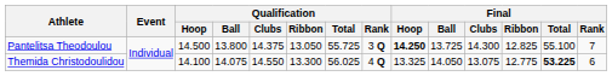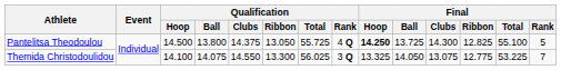 <table class=wikitable style="font-size:90%">
 <tr>
 <th rowspan="2">Athlete</th>
 <th rowspan="2">Event</th>
 <th colspan=6>Qualification</th>
 <th colspan=6>Final</th>
 </tr>
 <tr style="font-size:95%">
 <th>Hoop</th>
 <th>Ball</th>
 <th>Clubs</th>
 <th>Ribbon</th>
 <th>Total</th>
 <th>Rank</th>
 <th>Hoop</th>
 <th>Ball</th>
 <th>Clubs</th>
 <th>Ribbon</th>
 <th>Total</th>
 <th>Rank</th>
 </tr>
 <tr align=center>
 <td align=left><a href='#'>Pantelitsa Theodoulou</a></td>
 <td align=left rowspan=2><a href='#'>Individual</a></td>
 <td>14.500</td>
 <td>13.800</td>
 <td>14.375</td>
 <td>13.050</td>
 <td>55.725</td>
-<td>3 <strong>Q</strong></td>
+<td>4 <strong>Q</strong></td>
 <td><strong>14.250</strong></td>
 <td>13.725</td>
 <td>14.300</td>
 <td>12.825</td>
 <td>55.100</td>
-<td>7</td>
+<td>5</td>
 </tr>
 <tr align=center>
 <td align=left><a href='#'>Themida Christodoulidou</a></td>
 <td>14.100</td>
 <td>14.075</td>
 <td>14.550</td>
 <td>13.300</td>
 <td>56.025</td>
-<td>4 <strong>Q</strong></td>
+<td>3 <strong>Q</strong></td>
 <td>13.325</td>
 <td>14.050</td>
 <td>13.075</td>
 <td>12.775</td>
-<td><strong>53.225</strong></td>
-<td>6</td>
+<td>53.225</td>
+<td>7</td>
 </tr>
 </table>
